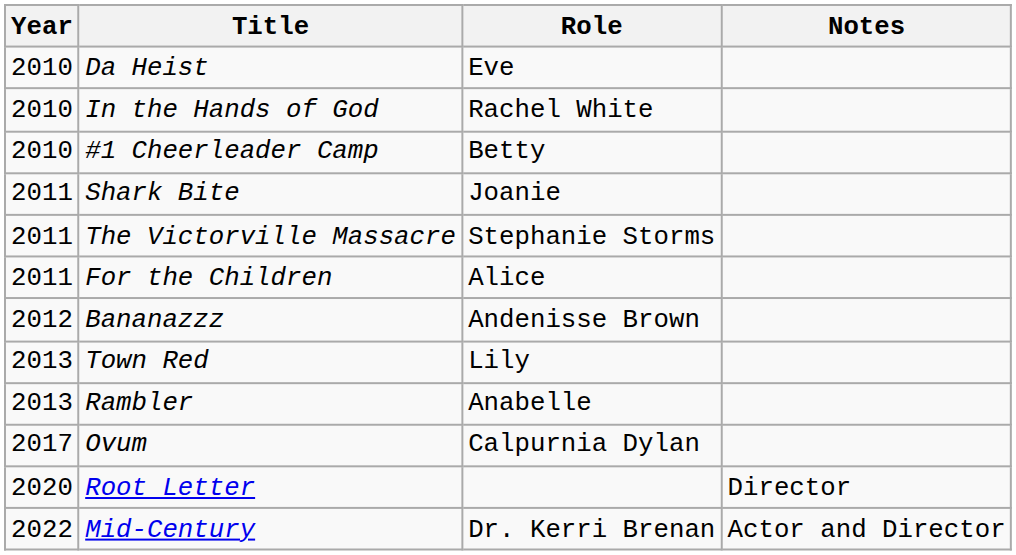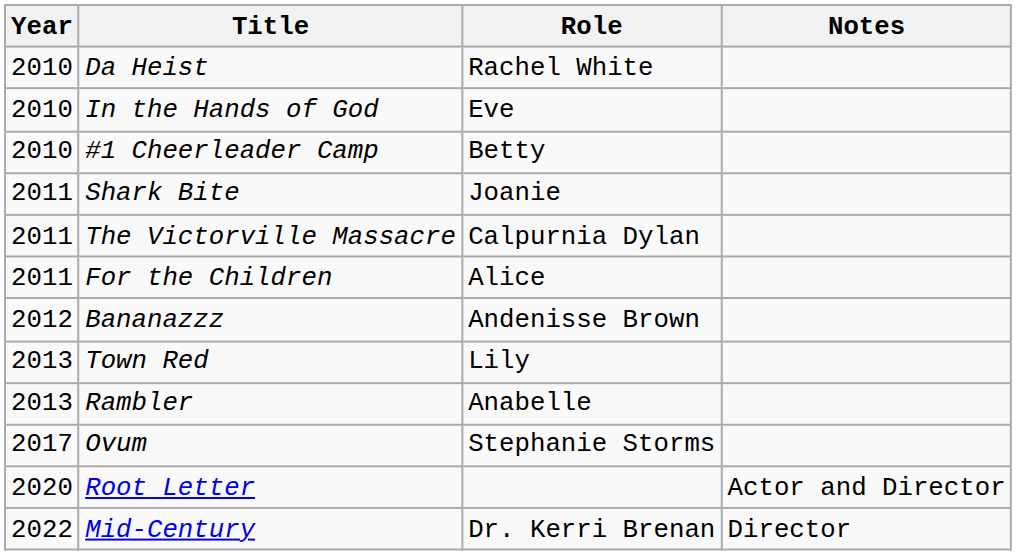 <table class="wikitable sortable">
 <tr>
 <th>Year</th>
 <th>Title</th>
 <th>Role</th>
 <th class="unsortable">Notes</th>
 </tr>
 <tr>
 <td>2010</td>
 <td><em>Da Heist</em></td>
-<td>Eve</td>
+<td>Rachel White</td>
 <td></td>
 </tr>
 <tr>
 <td>2010</td>
 <td><em>In the Hands of God</em></td>
-<td>Rachel White</td>
+<td>Eve</td>
 <td></td>
 </tr>
 <tr>
 <td>2010</td>
 <td><em>#1 Cheerleader Camp</em></td>
 <td>Betty</td>
 <td></td>
 </tr>
 <tr>
 <td>2011</td>
 <td><em>Shark Bite</em></td>
 <td>Joanie</td>
 <td></td>
 </tr>
 <tr>
 <td>2011</td>
 <td data-sort-value="Victorville Massacre, The"><em>The Victorville Massacre</em></td>
-<td>Stephanie Storms</td>
+<td>Calpurnia Dylan</td>
 <td></td>
 </tr>
 <tr>
 <td>2011</td>
 <td><em>For the Children</em></td>
 <td>Alice</td>
 <td></td>
 </tr>
 <tr>
 <td>2012</td>
 <td><em>Bananazzz</em></td>
 <td>Andenisse Brown</td>
 <td></td>
 </tr>
 <tr>
 <td>2013</td>
 <td><em>Town Red</em></td>
 <td>Lily</td>
 <td></td>
 </tr>
 <tr>
 <td>2013</td>
 <td><em>Rambler</em></td>
 <td>Anabelle</td>
 <td></td>
 </tr>
 <tr>
 <td>2017</td>
 <td><em>Ovum</em></td>
-<td>Calpurnia Dylan</td>
+<td>Stephanie Storms</td>
 <td></td>
 </tr>
 <tr>
 <td>2020</td>
 <td><em><a href='#'>Root Letter</a></em></td>
 <td></td>
-<td>Director</td>
+<td>Actor and Director</td>
 </tr>
 <tr>
 <td>2022</td>
 <td><em><a href='#'>Mid-Century</a></em></td>
 <td>Dr. Kerri Brenan</td>
-<td>Actor and Director</td>
+<td>Director</td>
 </tr>
 </table>
